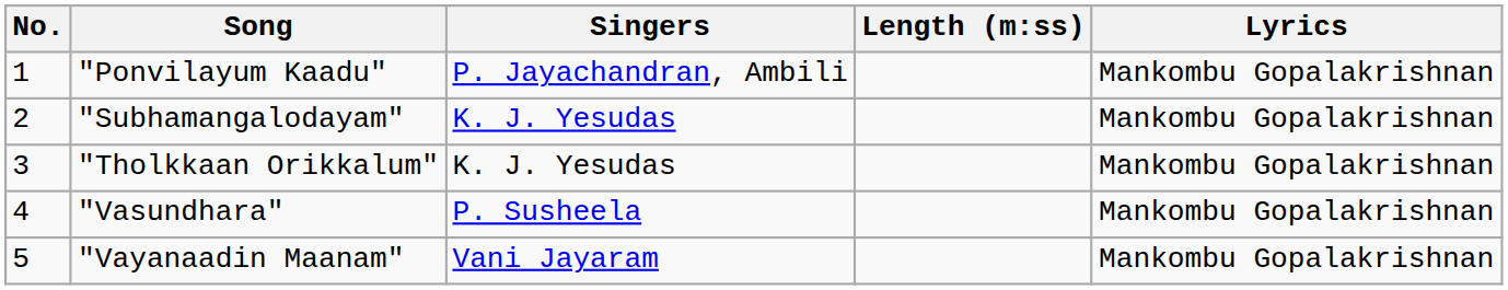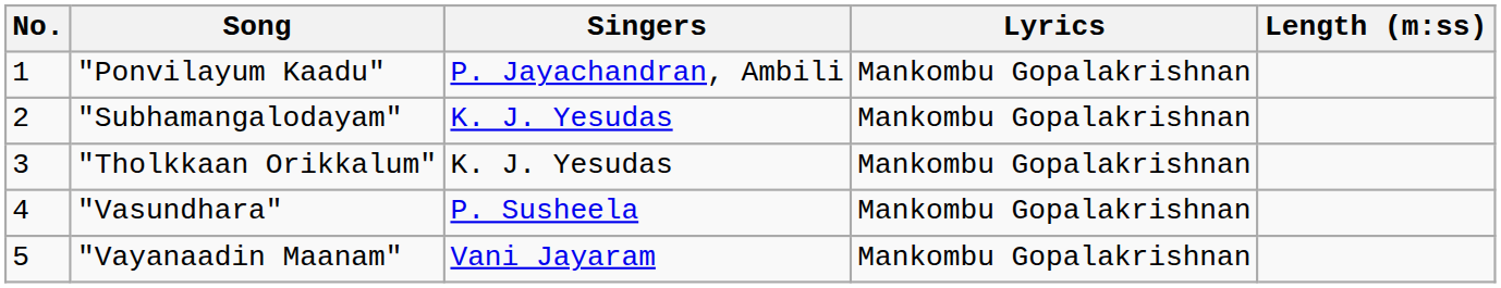 <table class="wikitable" style="font-size:95%;">
 <tr>
 <th>No.</th>
 <th>Song</th>
 <th>Singers</th>
+<th>Lyrics</th>
 <th>Length (m:ss)</th>
-<th>Lyrics</th>
 </tr>
 <tr>
 <td>1</td>
 <td>"Ponvilayum Kaadu"</td>
 <td><a href='#'>P. Jayachandran</a>, Ambili</td>
+<td>Mankombu Gopalakrishnan</td>
 <td></td>
-<td>Mankombu Gopalakrishnan</td>
 </tr>
 <tr>
 <td>2</td>
 <td>"Subhamangalodayam"</td>
 <td><a href='#'>K. J. Yesudas</a></td>
+<td>Mankombu Gopalakrishnan</td>
 <td></td>
-<td>Mankombu Gopalakrishnan</td>
 </tr>
 <tr>
 <td>3</td>
 <td>"Tholkkaan Orikkalum"</td>
 <td>K. J. Yesudas</td>
+<td>Mankombu Gopalakrishnan</td>
 <td></td>
-<td>Mankombu Gopalakrishnan</td>
 </tr>
 <tr>
 <td>4</td>
 <td>"Vasundhara"</td>
 <td><a href='#'>P. Susheela</a></td>
+<td>Mankombu Gopalakrishnan</td>
 <td></td>
-<td>Mankombu Gopalakrishnan</td>
 </tr>
 <tr>
 <td>5</td>
 <td>"Vayanaadin Maanam"</td>
 <td><a href='#'>Vani Jayaram</a></td>
+<td>Mankombu Gopalakrishnan</td>
 <td></td>
-<td>Mankombu Gopalakrishnan</td>
 </tr>
 </table>
